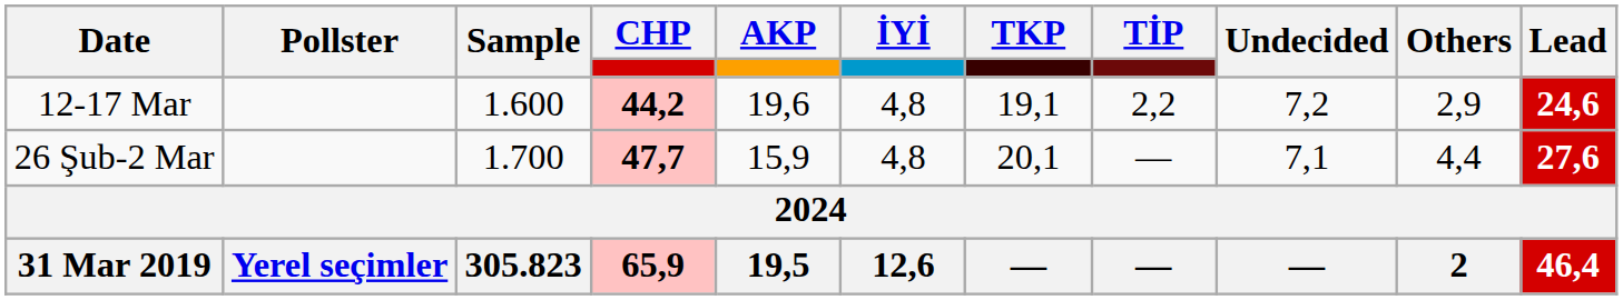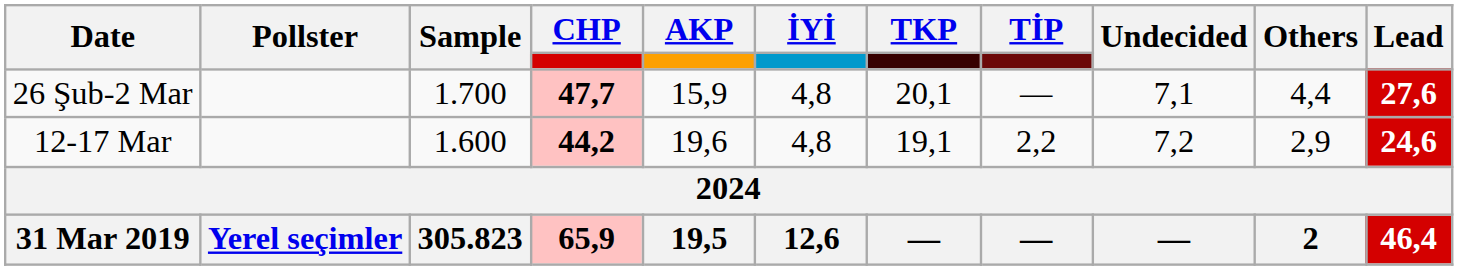 <table class="wikitable mw-collapsible" style="text-align:center; font-size:85%; line-height:14px;">
 <tr>
 <th rowspan="2">Date</th>
 <th rowspan="2">Pollster</th>
 <th rowspan="2">Sample</th>
 <th style="width:3em;"><a href='#'>CHP</a></th>
 <th style="width:3em;"><a href='#'>AKP</a></th>
 <th style="width:3em;"><a href='#'>İYİ</a></th>
 <th style="width:3em;"><a href='#'>TKP</a></th>
 <th style="width:3em;"><a href='#'>TİP</a></th>
 <th rowspan="2">Undecided</th>
 <th rowspan="2">Others</th>
 <th rowspan="2">Lead</th>
 </tr>
 <tr>
 <th style="background:#d40000;"></th>
 <th style="background:#fda000;"></th>
 <th style="background:#0099cc;"></th>
 <th style="background:#370000;"></th>
 <th style="background:#6C0909;"></th>
 </tr>
 <tr>
+<td>26 Şub-2 Mar</td>
+<td></td>
+<td>1.700</td>
+<td style="background:#FFC2C2"><strong>47,7</strong></td>
+<td>15,9</td>
+<td>4,8</td>
+<td>20,1</td>
+<td>—</td>
+<td>7,1</td>
+<td>4,4</td>
+<th style="background:#d40000; color:white;">27,6</th>
+</tr>
+<tr>
 <td>12-17 Mar</td>
 <td></td>
 <td>1.600</td>
 <td style="background:#FFC2C2"><strong>44,2</strong></td>
 <td>19,6</td>
 <td>4,8</td>
 <td>19,1</td>
 <td>2,2</td>
 <td>7,2</td>
 <td>2,9</td>
 <th style="background:#d40000; color:white;">24,6</th>
-</tr>
-<tr>
-<td>26 Şub-2 Mar</td>
-<td></td>
-<td>1.700</td>
-<td style="background:#FFC2C2"><strong>47,7</strong></td>
-<td>15,9</td>
-<td>4,8</td>
-<td>20,1</td>
-<td>—</td>
-<td>7,1</td>
-<td>4,4</td>
-<th style="background:#d40000; color:white;">27,6</th>
 </tr>
 <tr>
 <th colspan="11">2024</th>
 </tr>
 <tr>
 <th>31 Mar 2019</th>
 <th><a href='#'>Yerel seçimler</a></th>
 <th>305.823</th>
 <th style="background:#FFC2C2">65,9</th>
 <th>19,5</th>
 <th>12,6</th>
 <th>—</th>
 <th>—</th>
 <th>—</th>
 <th>2</th>
 <th style="background:#d40000; color:white;">46,4</th>
 </tr>
 </table>
